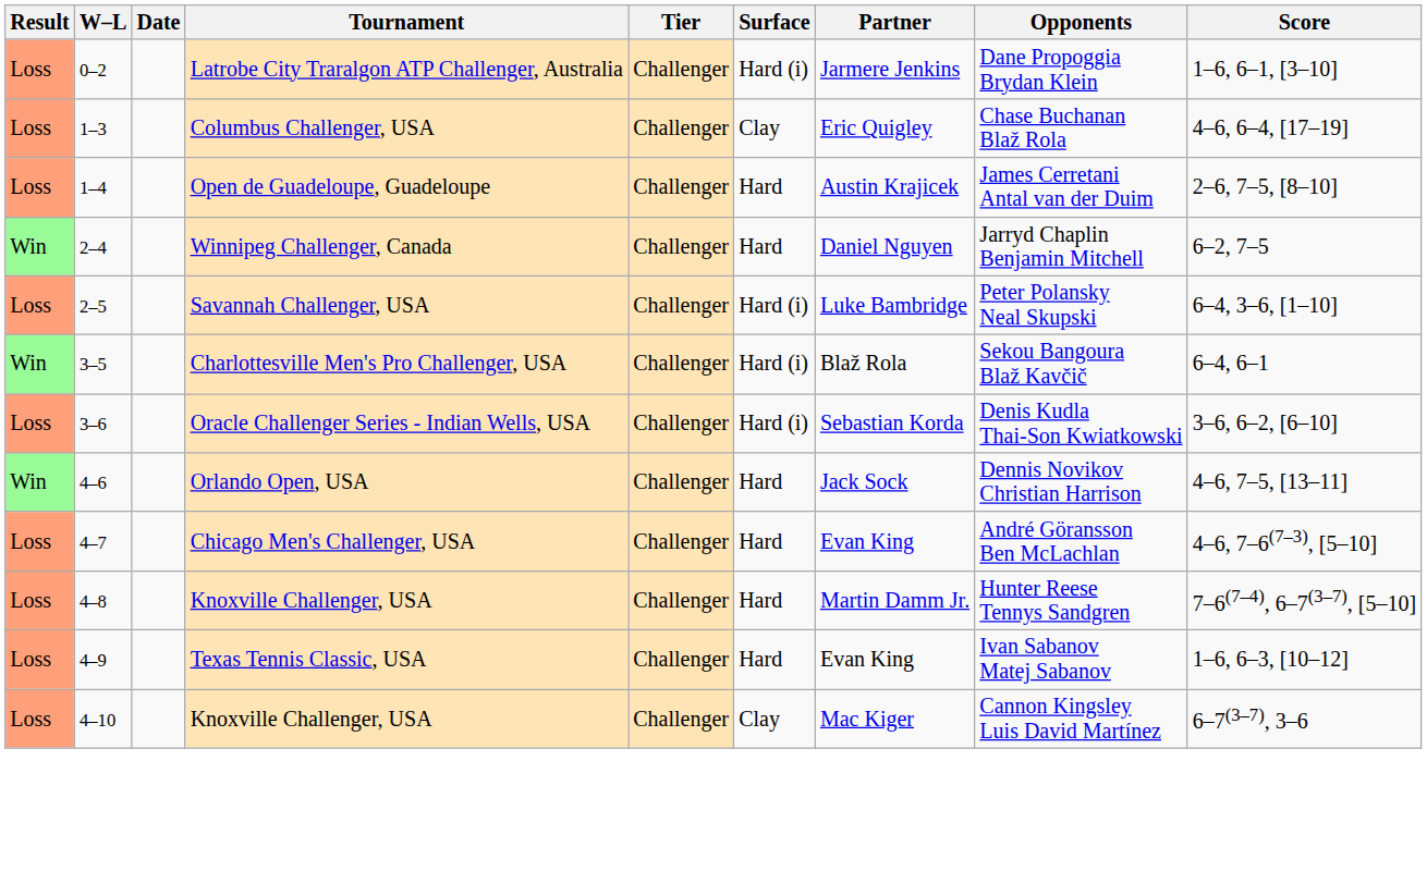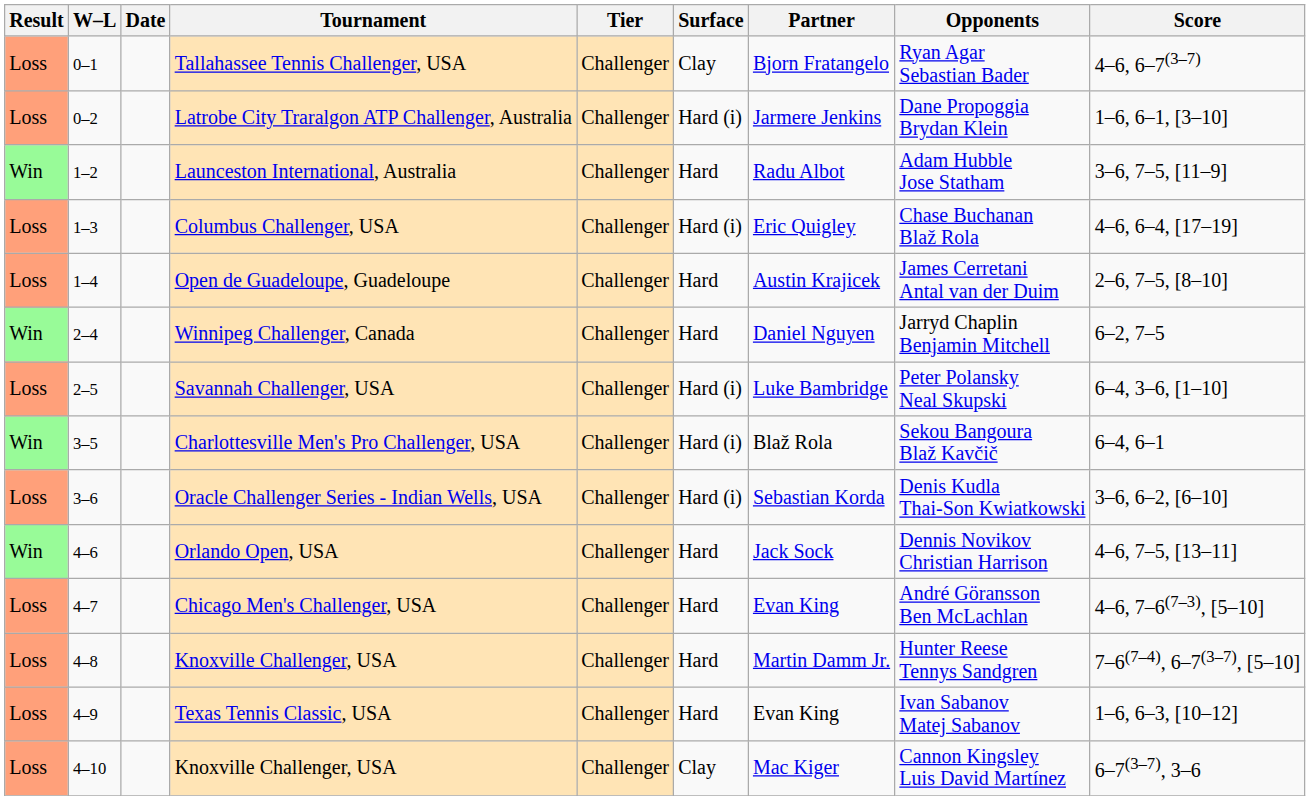 <table class="sortable wikitable nowrap">
 <tr>
 <th>Result</th>
 <th class="unsortable">W–L</th>
 <th>Date</th>
 <th>Tournament</th>
 <th>Tier</th>
 <th>Surface</th>
 <th>Partner</th>
 <th>Opponents</th>
 <th class="unsortable">Score</th>
 </tr>
 <tr>
 <td bgcolor=FFA07A>Loss</td>
+<td><small>0–1</small></td>
+<td><a href='#'></a></td>
+<td style="background:moccasin;"><a href='#'>Tallahassee Tennis Challenger</a>, USA</td>
+<td style="background:moccasin;">Challenger</td>
+<td>Clay</td>
+<td> <a href='#'>Bjorn Fratangelo</a></td>
+<td> <a href='#'>Ryan Agar</a><br> <a href='#'>Sebastian Bader</a></td>
+<td>4–6, 6–7<sup>(3–7)</sup></td>
+</tr>
+<tr>
+<td bgcolor=FFA07A>Loss</td>
 <td><small>0–2</small></td>
 <td><a href='#'></a></td>
 <td style="background:moccasin;"><a href='#'>Latrobe City Traralgon ATP Challenger</a>, Australia</td>
 <td style="background:moccasin;">Challenger</td>
 <td>Hard (i)</td>
 <td> <a href='#'>Jarmere Jenkins</a></td>
 <td> <a href='#'>Dane Propoggia</a><br> <a href='#'>Brydan Klein</a></td>
 <td>1–6, 6–1, [3–10]</td>
 </tr>
 <tr>
+<td bgcolor=98fb98>Win</td>
+<td><small>1–2</small></td>
+<td><a href='#'></a></td>
+<td style="background:moccasin;"><a href='#'>Launceston International</a>, Australia</td>
+<td style="background:moccasin;">Challenger</td>
+<td>Hard</td>
+<td> <a href='#'>Radu Albot</a></td>
+<td> <a href='#'>Adam Hubble</a><br> <a href='#'>Jose Statham</a></td>
+<td>3–6, 7–5, [11–9]</td>
+</tr>
+<tr>
 <td bgcolor=FFA07A>Loss</td>
 <td><small>1–3</small></td>
 <td><a href='#'></a></td>
 <td style="background:moccasin;"><a href='#'>Columbus Challenger</a>, USA</td>
 <td style="background:moccasin;">Challenger</td>
-<td>Clay</td>
+<td>Hard (i)</td>
 <td> <a href='#'>Eric Quigley</a></td>
 <td> <a href='#'>Chase Buchanan</a><br> <a href='#'>Blaž Rola</a></td>
 <td>4–6, 6–4, [17–19]</td>
 </tr>
 <tr>
 <td bgcolor=FFA07A>Loss</td>
 <td><small>1–4</small></td>
 <td><a href='#'></a></td>
 <td style="background:moccasin;"><a href='#'>Open de Guadeloupe</a>, Guadeloupe</td>
 <td style="background:moccasin;">Challenger</td>
 <td>Hard</td>
 <td> <a href='#'>Austin Krajicek</a></td>
 <td> <a href='#'>James Cerretani</a><br> <a href='#'>Antal van der Duim</a></td>
 <td>2–6, 7–5, [8–10]</td>
 </tr>
 <tr>
 <td bgcolor=98fb98>Win</td>
 <td><small>2–4</small></td>
 <td><a href='#'></a></td>
 <td style="background:moccasin;"><a href='#'>Winnipeg Challenger</a>, Canada</td>
 <td style="background:moccasin;">Challenger</td>
 <td>Hard</td>
 <td> <a href='#'>Daniel Nguyen</a></td>
 <td> Jarryd Chaplin<br> <a href='#'>Benjamin Mitchell</a></td>
 <td>6–2, 7–5</td>
 </tr>
 <tr>
 <td bgcolor=FFA07A>Loss</td>
 <td><small>2–5</small></td>
 <td><a href='#'></a></td>
 <td style="background:moccasin;"><a href='#'>Savannah Challenger</a>, USA</td>
 <td style="background:moccasin;">Challenger</td>
 <td>Hard (i)</td>
 <td> <a href='#'>Luke Bambridge</a></td>
 <td> <a href='#'>Peter Polansky</a><br> <a href='#'>Neal Skupski</a></td>
 <td>6–4, 3–6, [1–10]</td>
 </tr>
 <tr>
 <td bgcolor=98fb98>Win</td>
 <td><small>3–5</small></td>
 <td><a href='#'></a></td>
 <td style="background:moccasin;"><a href='#'>Charlottesville Men's Pro Challenger</a>, USA</td>
 <td style="background:moccasin;">Challenger</td>
 <td>Hard (i)</td>
 <td> Blaž Rola</td>
 <td> <a href='#'>Sekou Bangoura</a> <br> <a href='#'>Blaž Kavčič</a></td>
 <td>6–4, 6–1</td>
 </tr>
 <tr>
 <td bgcolor=FFA07A>Loss</td>
 <td><small>3–6</small></td>
 <td><a href='#'></a></td>
 <td style="background:moccasin;"><a href='#'>Oracle Challenger Series - Indian Wells</a>, USA</td>
 <td style="background:moccasin;">Challenger</td>
 <td>Hard (i)</td>
 <td> <a href='#'>Sebastian Korda</a></td>
 <td> <a href='#'>Denis Kudla</a> <br> <a href='#'>Thai-Son Kwiatkowski</a></td>
 <td>3–6, 6–2, [6–10]</td>
 </tr>
 <tr>
 <td bgcolor=98fb98>Win</td>
 <td><small>4–6</small></td>
 <td><a href='#'></a></td>
 <td style="background:moccasin;"><a href='#'>Orlando Open</a>, USA</td>
 <td style="background:moccasin;">Challenger</td>
 <td>Hard</td>
 <td> <a href='#'>Jack Sock</a></td>
 <td> <a href='#'>Dennis Novikov</a> <br> <a href='#'>Christian Harrison</a></td>
 <td>4–6, 7–5, [13–11]</td>
 </tr>
 <tr>
 <td bgcolor=FFA07A>Loss</td>
 <td><small>4–7</small></td>
 <td><a href='#'></a></td>
 <td style="background:moccasin;"><a href='#'>Chicago Men's Challenger</a>, USA</td>
 <td style="background:moccasin;">Challenger</td>
 <td>Hard</td>
 <td> <a href='#'>Evan King</a></td>
 <td> <a href='#'>André Göransson</a><br><a href='#'>Ben McLachlan</a></td>
 <td>4–6, 7–6<sup>(7–3)</sup>, [5–10]</td>
 </tr>
 <tr>
 <td bgcolor=FFA07A>Loss</td>
 <td><small>4–8</small></td>
 <td><a href='#'></a></td>
 <td style="background:moccasin;"><a href='#'>Knoxville Challenger</a>, USA</td>
 <td style="background:moccasin;">Challenger</td>
 <td>Hard</td>
 <td> <a href='#'>Martin Damm Jr.</a></td>
 <td> <a href='#'>Hunter Reese</a><br> <a href='#'>Tennys Sandgren</a></td>
 <td>7–6<sup>(7–4)</sup>, 6–7<sup>(3–7)</sup>, [5–10]</td>
 </tr>
 <tr>
 <td bgcolor=FFA07A>Loss</td>
 <td><small>4–9</small></td>
 <td><a href='#'></a></td>
 <td style="background:moccasin;"><a href='#'>Texas Tennis Classic</a>, USA</td>
 <td style="background:moccasin;">Challenger</td>
 <td>Hard</td>
 <td> Evan King</td>
 <td> <a href='#'>Ivan Sabanov</a><br> <a href='#'>Matej Sabanov</a></td>
 <td>1–6, 6–3, [10–12]</td>
 </tr>
 <tr>
 <td bgcolor=FFA07A>Loss</td>
 <td><small>4–10</small></td>
 <td><a href='#'></a></td>
 <td style="background:moccasin;">Knoxville Challenger, USA</td>
 <td style="background:moccasin;">Challenger</td>
 <td>Clay</td>
 <td> <a href='#'>Mac Kiger</a></td>
 <td> <a href='#'>Cannon Kingsley</a><br> <a href='#'>Luis David Martínez</a></td>
 <td>6–7<sup>(3–7)</sup>, 3–6</td>
 </tr>
 </table>
